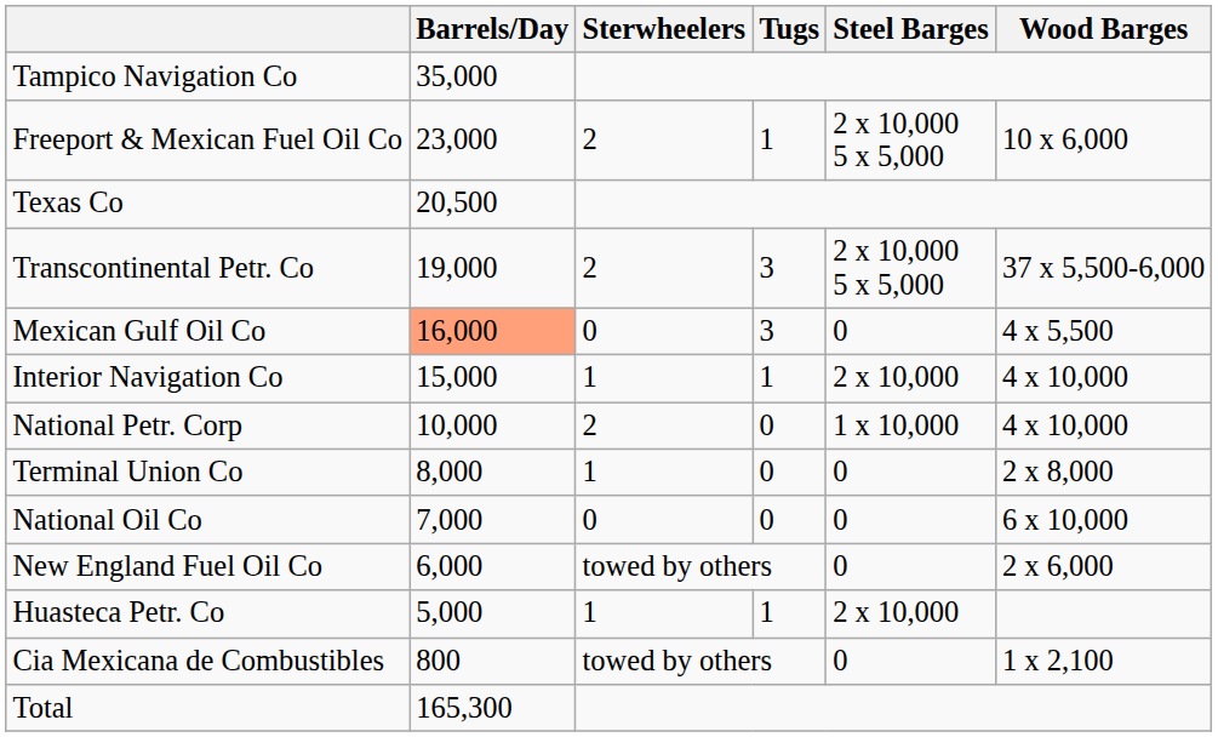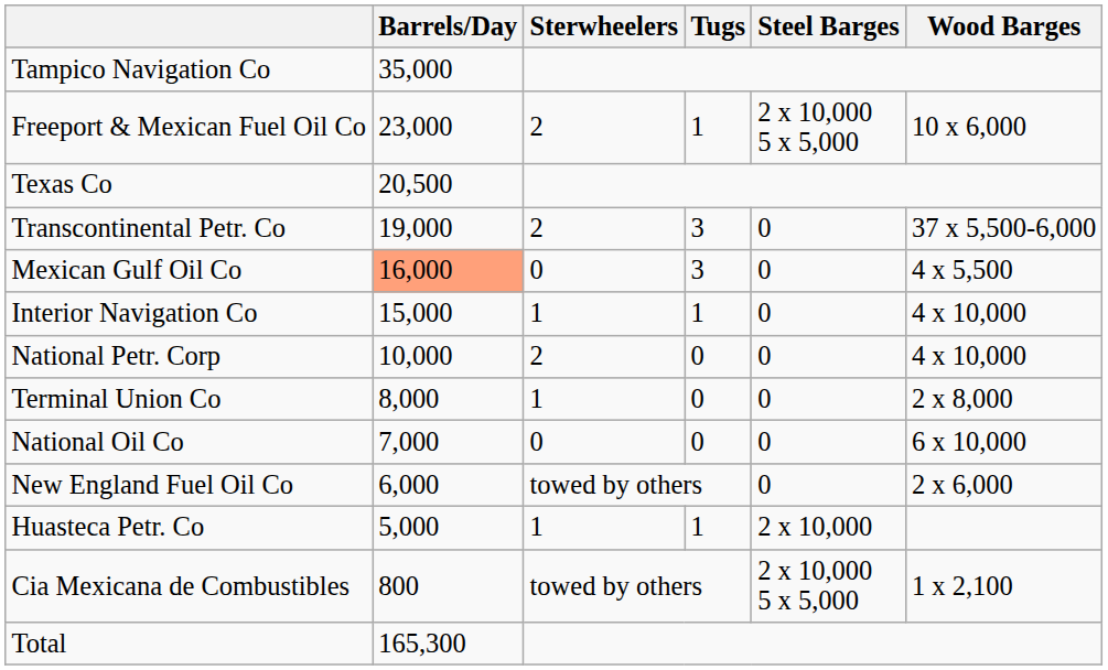 <table class="wikitable col2right">
 <tr>
 <th></th>
 <th>Barrels/Day</th>
 <th>Sterwheelers</th>
 <th>Tugs</th>
 <th>Steel Barges</th>
 <th>Wood Barges</th>
 </tr>
 <tr>
 <td>Tampico Navigation Co</td>
 <td>35,000</td>
 </tr>
 <tr>
 <td>Freeport & Mexican Fuel Oil Co</td>
 <td>23,000</td>
 <td>2</td>
 <td>1</td>
 <td>2 x 10,000<br>5 x 5,000</td>
 <td>10 x 6,000</td>
 </tr>
 <tr>
 <td>Texas Co</td>
 <td>20,500</td>
 </tr>
 <tr>
 <td>Transcontinental Petr. Co</td>
 <td>19,000</td>
 <td>2</td>
 <td>3</td>
-<td>2 x 10,000<br>5 x 5,000</td>
+<td>0</td>
 <td>37 x 5,500-6,000</td>
 </tr>
 <tr>
 <td>Mexican Gulf Oil Co</td>
 <td style="background: lightsalmon;">16,000</td>
 <td>0</td>
 <td>3</td>
 <td>0</td>
 <td>4 x 5,500</td>
 </tr>
 <tr>
 <td>Interior Navigation Co</td>
 <td>15,000</td>
 <td>1</td>
 <td>1</td>
-<td>2 x 10,000</td>
+<td>0</td>
 <td>4 x 10,000</td>
 </tr>
 <tr>
 <td>National Petr. Corp</td>
 <td>10,000</td>
 <td>2</td>
 <td>0</td>
-<td>1 x 10,000</td>
+<td>0</td>
 <td>4 x 10,000</td>
 </tr>
 <tr>
 <td>Terminal Union Co</td>
 <td>8,000</td>
 <td>1</td>
 <td>0</td>
 <td>0</td>
 <td>2 x 8,000</td>
 </tr>
 <tr>
 <td>National Oil Co</td>
 <td>7,000</td>
 <td>0</td>
 <td>0</td>
 <td>0</td>
 <td>6 x 10,000</td>
 </tr>
 <tr>
 <td>New England Fuel Oil Co</td>
 <td>6,000</td>
 <td colspan=2>towed by others</td>
 <td>0</td>
 <td>2 x 6,000</td>
 </tr>
 <tr>
 <td>Huasteca Petr. Co</td>
 <td>5,000</td>
 <td>1</td>
 <td>1</td>
 <td>2 x 10,000</td>
 </tr>
 <tr>
 <td>Cia Mexicana de Combustibles</td>
 <td>800</td>
 <td colspan=2>towed by others</td>
-<td>0</td>
+<td>2 x 10,000<br>5 x 5,000</td>
 <td>1 x 2,100</td>
 </tr>
 <tr>
 <td>Total</td>
 <td>165,300</td>
 </tr>
 </table>
